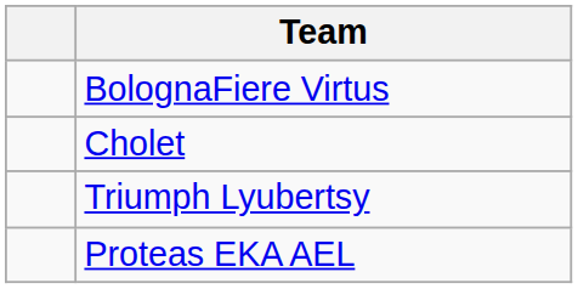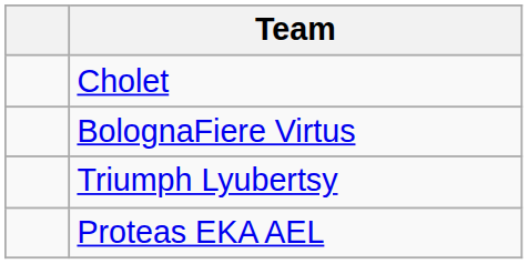 <table class="wikitable" style="text-align:center">
 <tr>
 <th width=25></th>
 <th width=220>Team</th>
 </tr>
 <tr>
 <td></td>
-<td align=left> <a href='#'>BolognaFiere Virtus</a></td>
+<td align=left> <a href='#'>Cholet</a></td>
 </tr>
 <tr>
 <td></td>
-<td align=left> <a href='#'>Cholet</a></td>
+<td align=left> <a href='#'>BolognaFiere Virtus</a></td>
 </tr>
 <tr>
 <td></td>
 <td align=left> <a href='#'>Triumph Lyubertsy</a></td>
 </tr>
 <tr>
 <td></td>
 <td align=left> <a href='#'>Proteas EKA AEL</a></td>
 </tr>
 </table>
